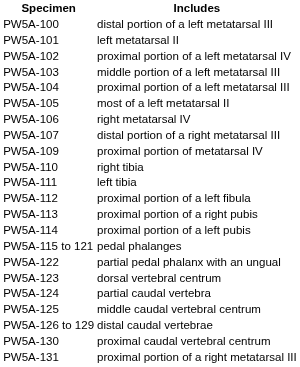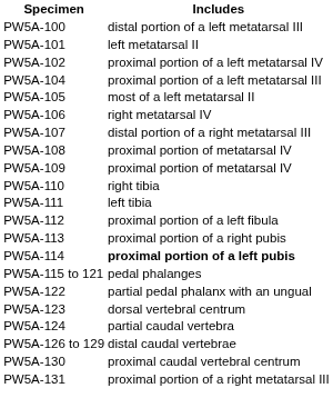 <table>
 <tr>
 <th>Specimen</th>
 <th>Includes</th>
 </tr>
 <tr>
 <td>PW5A-100</td>
 <td>distal portion of a left metatarsal III</td>
 </tr>
 <tr>
 <td>PW5A-101</td>
 <td>left metatarsal II</td>
 </tr>
 <tr>
 <td>PW5A-102</td>
 <td>proximal portion of a left metatarsal IV</td>
 </tr>
 <tr>
-<td>PW5A-103</td>
-<td>middle portion of a left metatarsal III</td>
-</tr>
-<tr>
 <td>PW5A-104</td>
 <td>proximal portion of a left metatarsal III</td>
 </tr>
 <tr>
 <td>PW5A-105</td>
 <td>most of a left metatarsal II</td>
 </tr>
 <tr>
 <td>PW5A-106</td>
 <td>right metatarsal IV</td>
 </tr>
 <tr>
 <td>PW5A-107</td>
 <td>distal portion of a right metatarsal III</td>
+</tr>
+<tr>
+<td>PW5A-108</td>
+<td>proximal portion of metatarsal IV</td>
 </tr>
 <tr>
 <td>PW5A-109</td>
 <td>proximal portion of metatarsal IV</td>
 </tr>
 <tr>
 <td>PW5A-110</td>
 <td>right tibia</td>
 </tr>
 <tr>
 <td>PW5A-111</td>
 <td>left tibia</td>
 </tr>
 <tr>
 <td>PW5A-112</td>
 <td>proximal portion of a left fibula</td>
 </tr>
 <tr>
 <td>PW5A-113</td>
 <td>proximal portion of a right pubis</td>
 </tr>
 <tr>
 <td>PW5A-114</td>
-<td>proximal portion of a left pubis</td>
+<td><strong>proximal portion of a left pubis</strong></td>
 </tr>
 <tr>
 <td>PW5A-115 to 121</td>
 <td>pedal phalanges</td>
 </tr>
 <tr>
 <td>PW5A-122</td>
 <td>partial pedal phalanx with an ungual</td>
 </tr>
 <tr>
 <td>PW5A-123</td>
 <td>dorsal vertebral centrum</td>
 </tr>
 <tr>
 <td>PW5A-124</td>
 <td>partial caudal vertebra</td>
 </tr>
 <tr>
-<td>PW5A-125</td>
-<td>middle caudal vertebral centrum</td>
-</tr>
-<tr>
 <td>PW5A-126 to 129</td>
 <td>distal caudal vertebrae</td>
 </tr>
 <tr>
 <td>PW5A-130</td>
 <td>proximal caudal vertebral centrum</td>
 </tr>
 <tr>
 <td>PW5A-131</td>
 <td>proximal portion of a right metatarsal III</td>
 </tr>
 <tr>
 </tr>
 </table>
